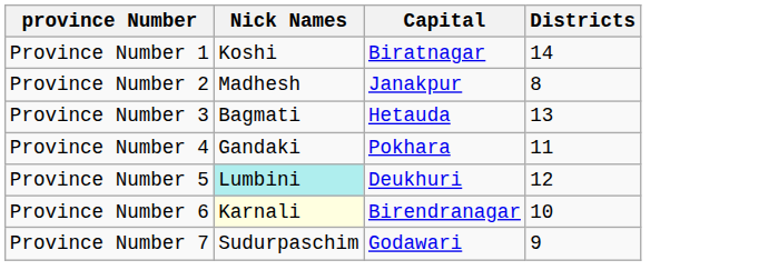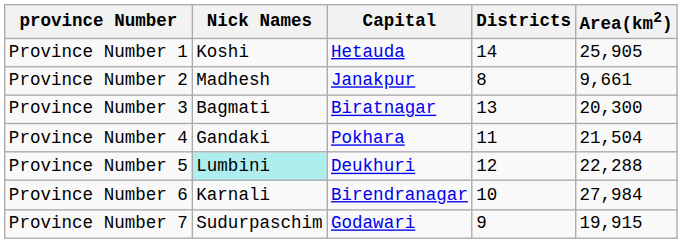 <table class="wikitable sortable static-row-numbers static-row-header-text">
 <tr>
 <th>province Number</th>
 <th>Nick Names</th>
 <th>Capital</th>
 <th>Districts</th>
+<th>Area(km<sup>2</sup>)</th>
 </tr>
 <tr>
 <td>Province Number 1</td>
 <td>Koshi</td>
-<td><a href='#'>Biratnagar</a></td>
+<td><a href='#'>Hetauda</a></td>
 <td>14</td>
+<td>25,905</td>
 </tr>
 <tr>
 <td>Province Number 2</td>
 <td>Madhesh</td>
 <td><a href='#'>Janakpur</a></td>
 <td>8</td>
+<td>9,661</td>
 </tr>
 <tr>
 <td>Province Number 3</td>
 <td>Bagmati</td>
-<td><a href='#'>Hetauda</a></td>
+<td><a href='#'>Biratnagar</a></td>
 <td>13</td>
+<td>20,300</td>
 </tr>
 <tr>
 <td>Province Number 4</td>
 <td>Gandaki</td>
 <td><a href='#'>Pokhara</a></td>
 <td>11</td>
+<td>21,504</td>
 </tr>
 <tr>
 <td>Province Number 5</td>
 <td style="background: paleturquoise;">Lumbini</td>
 <td><a href='#'>Deukhuri</a></td>
 <td>12</td>
+<td>22,288</td>
 </tr>
 <tr>
 <td>Province Number 6</td>
-<td style="background: lightyellow;">Karnali</td>
+<td>Karnali</td>
 <td><a href='#'>Birendranagar</a></td>
 <td>10</td>
+<td>27,984</td>
 </tr>
 <tr>
 <td>Province Number 7</td>
 <td>Sudurpaschim</td>
 <td><a href='#'>Godawari</a></td>
 <td>9</td>
+<td>19,915</td>
 </tr>
 </table>
